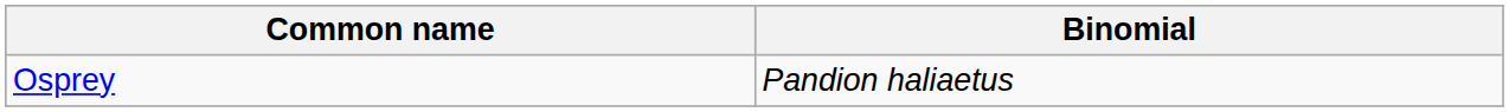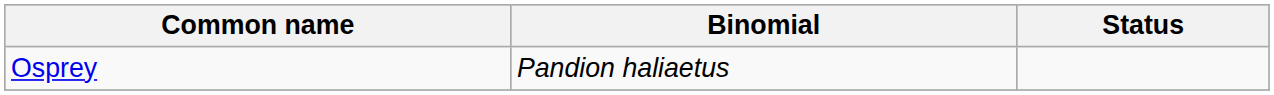 <table style="width:60%;" class="wikitable">
 <tr>
 <th width=40%>Common name</th>
 <th width=40%>Binomial</th>
+<th width=20%>Status</th>
 </tr>
 <tr>
 <td><a href='#'>Osprey</a></td>
 <td><em>Pandion haliaetus</em></td>
+<td></td>
 </tr>
 </table>
